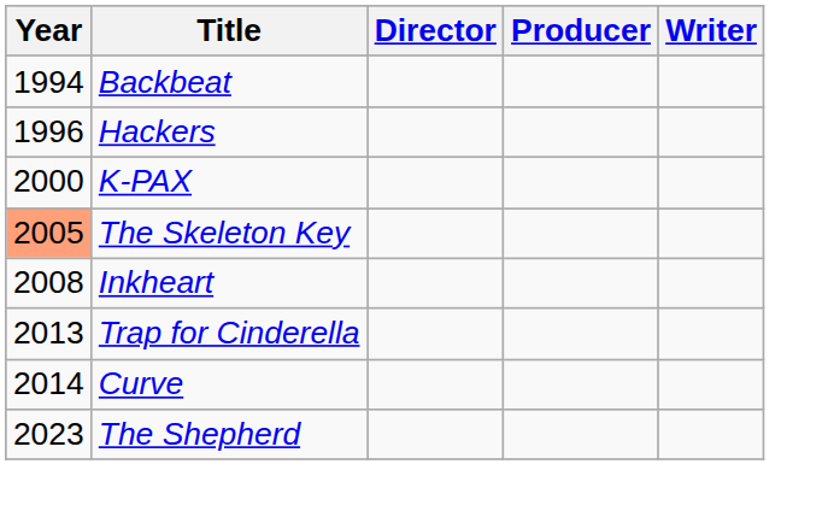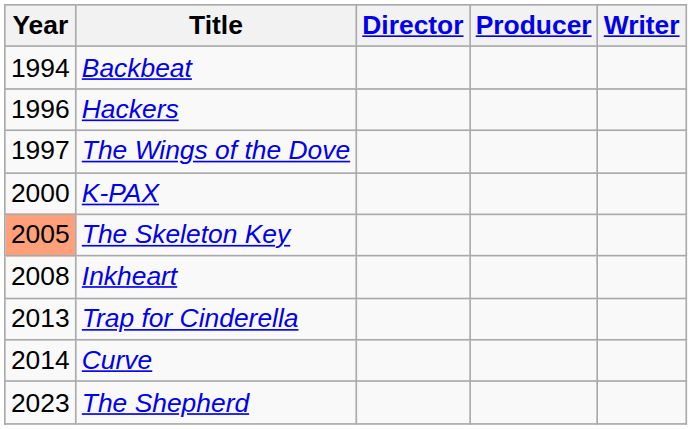 <table class="wikitable">
 <tr>
 <th>Year</th>
 <th>Title</th>
 <th><a href='#'>Director</a></th>
 <th><a href='#'>Producer</a></th>
 <th><a href='#'>Writer</a></th>
 </tr>
 <tr>
 <td>1994</td>
 <td><em><a href='#'>Backbeat</a></em></td>
 <td></td>
 <td></td>
 <td></td>
 </tr>
 <tr>
 <td>1996</td>
 <td><em><a href='#'>Hackers</a></em></td>
+<td></td>
+<td></td>
+<td></td>
+</tr>
+<tr>
+<td>1997</td>
+<td><em><a href='#'>The Wings of the Dove</a></em></td>
 <td></td>
 <td></td>
 <td></td>
 </tr>
 <tr>
 <td>2000</td>
 <td><em><a href='#'>K-PAX</a></em></td>
 <td></td>
 <td></td>
 <td></td>
 </tr>
 <tr>
 <td style="background: lightsalmon;">2005</td>
 <td><em><a href='#'>The Skeleton Key</a></em></td>
 <td></td>
 <td></td>
 <td></td>
 </tr>
 <tr>
 <td>2008</td>
 <td><em><a href='#'>Inkheart</a></em></td>
 <td></td>
 <td></td>
 <td></td>
 </tr>
 <tr>
 <td>2013</td>
 <td><em><a href='#'>Trap for Cinderella</a></em></td>
 <td></td>
 <td></td>
 <td></td>
 </tr>
 <tr>
 <td>2014</td>
 <td><em><a href='#'>Curve</a></em></td>
 <td></td>
 <td></td>
 <td></td>
 </tr>
 <tr>
 <td>2023</td>
 <td><em><a href='#'>The Shepherd</a></em></td>
 <td></td>
 <td></td>
 <td></td>
 </tr>
 </table>
